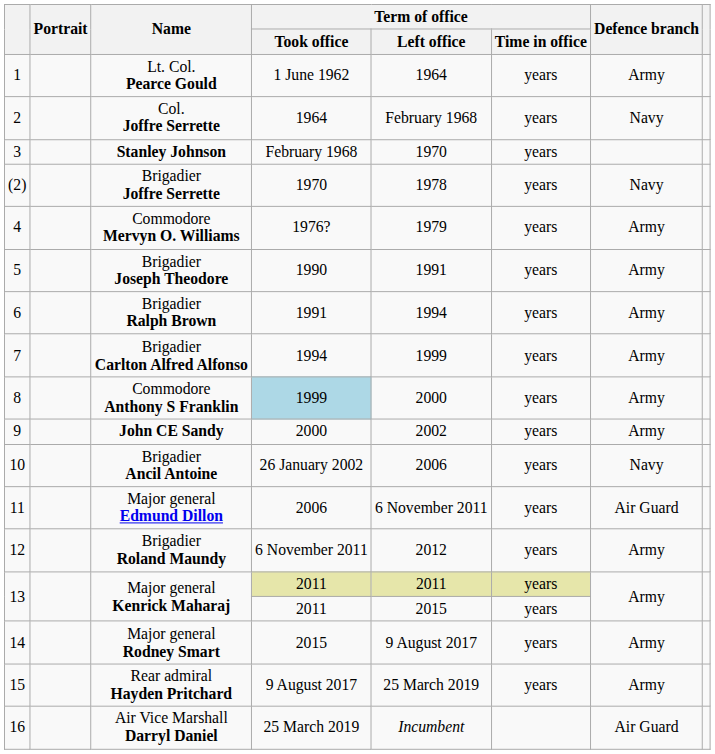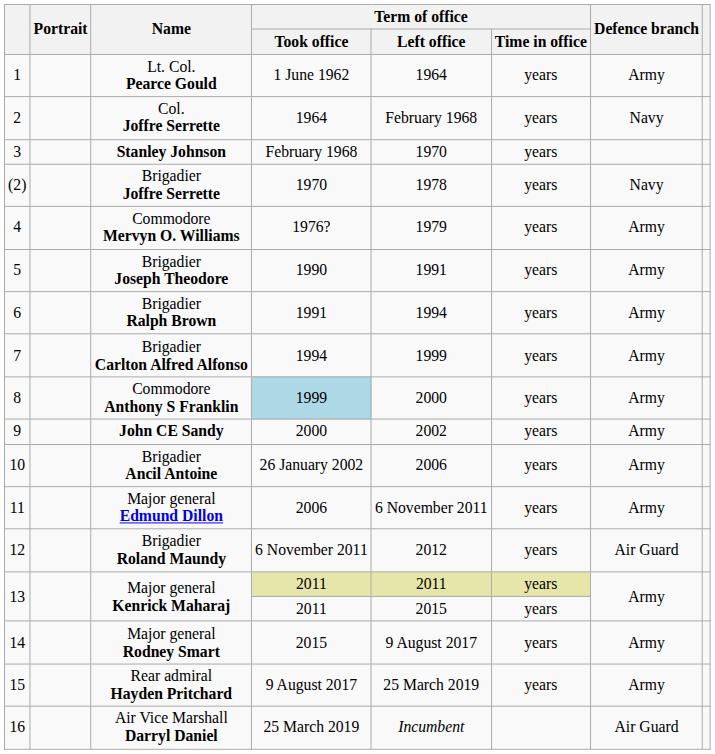 <table class="wikitable" style="text-align:center">
 <tr>
 <th rowspan=2></th>
 <th rowspan=2>Portrait</th>
 <th rowspan=2>Name<br></th>
 <th colspan=3>Term of office</th>
 <th rowspan=2>Defence branch</th>
 <th rowspan=2></th>
 </tr>
 <tr>
 <th>Took office</th>
 <th>Left office</th>
 <th>Time in office</th>
 </tr>
 <tr>
 <td>1</td>
 <td></td>
 <td>Lt. Col.<br><strong>Pearce Gould</strong></td>
 <td>1 June 1962</td>
 <td>1964</td>
 <td> years</td>
 <td>Army</td>
 <td></td>
 </tr>
 <tr>
 <td>2</td>
 <td></td>
 <td>Col.<br><strong>Joffre Serrette</strong></td>
 <td>1964</td>
 <td>February 1968</td>
 <td> years</td>
 <td>Navy</td>
 <td></td>
 </tr>
 <tr>
 <td>3</td>
 <td></td>
 <td><strong>Stanley Johnson</strong></td>
 <td>February 1968</td>
 <td>1970</td>
 <td> years</td>
 <td></td>
 <td></td>
 </tr>
 <tr>
 <td>(2)</td>
 <td></td>
 <td>Brigadier<br><strong>Joffre Serrette</strong></td>
 <td>1970</td>
 <td>1978</td>
 <td> years</td>
 <td>Navy</td>
 <td></td>
 </tr>
 <tr>
 <td>4</td>
 <td></td>
 <td>Commodore<br><strong>Mervyn O. Williams</strong></td>
 <td>1976?</td>
 <td>1979</td>
 <td> years</td>
 <td>Army</td>
 <td></td>
 </tr>
 <tr>
 <td>5</td>
 <td></td>
 <td>Brigadier<br><strong>Joseph Theodore</strong></td>
 <td>1990</td>
 <td>1991</td>
 <td> years</td>
 <td>Army</td>
 <td></td>
 </tr>
 <tr>
 <td>6</td>
 <td></td>
 <td>Brigadier<br><strong>Ralph Brown</strong></td>
 <td>1991</td>
 <td>1994</td>
 <td> years</td>
 <td>Army</td>
 <td></td>
 </tr>
 <tr>
 <td>7</td>
 <td></td>
 <td>Brigadier<br><strong>Carlton Alfred Alfonso</strong></td>
 <td>1994</td>
 <td>1999</td>
 <td> years</td>
 <td>Army</td>
 <td></td>
 </tr>
 <tr>
 <td>8</td>
 <td></td>
 <td>Commodore<br><strong>Anthony S Franklin</strong></td>
 <td style="background: lightblue;">1999</td>
 <td>2000</td>
 <td> years</td>
 <td>Army</td>
 </tr>
 <tr>
 <td>9</td>
 <td></td>
 <td><strong>John CE Sandy</strong></td>
 <td>2000</td>
 <td>2002</td>
 <td> years</td>
 <td>Army</td>
 <td></td>
 </tr>
 <tr>
 <td>10</td>
 <td></td>
 <td>Brigadier<br><strong>Ancil Antoine</strong></td>
 <td>26 January 2002</td>
 <td>2006</td>
 <td> years</td>
-<td>Navy</td>
+<td>Army</td>
 <td></td>
 </tr>
 <tr>
 <td>11</td>
 <td></td>
 <td>Major general <br><strong><a href='#'>Edmund Dillon</a></strong></td>
 <td>2006</td>
 <td>6 November 2011</td>
 <td> years</td>
-<td>Air Guard</td>
+<td>Army</td>
 <td></td>
 </tr>
 <tr>
 <td>12</td>
 <td></td>
 <td>Brigadier<br><strong>Roland Maundy</strong></td>
 <td>6 November 2011</td>
 <td>2012</td>
 <td> years</td>
-<td>Army</td>
+<td>Air Guard</td>
 <td></td>
 </tr>
 <tr>
 <td rowspan=2>13</td>
 <td rowspan=2></td>
 <td rowspan=2>Major general<br><strong>Kenrick Maharaj</strong></td>
 <td style="background:#e6e6aa;">2011</td>
 <td style="background:#e6e6aa;">2011</td>
 <td style="background:#e6e6aa;"> years</td>
 <td rowspan=2>Army</td>
 <td rowspan=2></td>
 </tr>
 <tr>
 <td>2011</td>
 <td>2015</td>
 <td> years</td>
 </tr>
 <tr>
 <td>14</td>
 <td></td>
 <td>Major general<br><strong>Rodney Smart</strong></td>
 <td>2015</td>
 <td>9 August 2017</td>
 <td> years</td>
 <td>Army</td>
 <td></td>
 </tr>
 <tr>
 <td>15</td>
 <td></td>
 <td>Rear admiral<br><strong>Hayden Pritchard</strong></td>
 <td>9 August 2017</td>
 <td>25  March 2019</td>
 <td> years</td>
 <td>Army</td>
 <td></td>
 </tr>
 <tr>
 <td>16</td>
 <td></td>
 <td>Air Vice Marshall<br><strong>Darryl Daniel</strong></td>
 <td>25  March 2019</td>
 <td><em>Incumbent</em></td>
 <td></td>
 <td>Air Guard</td>
 <td></td>
 </tr>
 </table>
